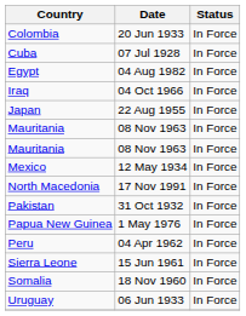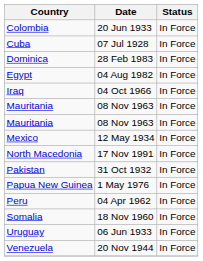 <table class="wikitable">
 <tr>
 <th>Country</th>
 <th>Date</th>
 <th>Status</th>
 </tr>
 <tr>
 <td><a href='#'>Colombia</a></td>
 <td>20 Jun 1933</td>
 <td>In Force</td>
 </tr>
 <tr>
 <td><a href='#'>Cuba</a></td>
 <td>07 Jul 1928</td>
 <td>In Force</td>
 </tr>
 <tr>
+<td><a href='#'>Dominica</a></td>
+<td>28 Feb 1983</td>
+<td>In Force</td>
+</tr>
+<tr>
 <td><a href='#'>Egypt</a></td>
 <td>04 Aug 1982</td>
 <td>In Force</td>
 </tr>
 <tr>
 <td><a href='#'>Iraq</a></td>
 <td>04 Oct 1966</td>
-<td>In Force</td>
-</tr>
-<tr>
-<td><a href='#'>Japan</a></td>
-<td>22 Aug 1955</td>
 <td>In Force</td>
 </tr>
 <tr>
 <td><a href='#'>Mauritania</a></td>
 <td>08 Nov 1963</td>
 <td>In Force</td>
 </tr>
 <tr>
 <td><a href='#'>Mauritania</a></td>
 <td>08 Nov 1963</td>
 <td>In Force</td>
 </tr>
 <tr>
 <td><a href='#'>Mexico</a></td>
 <td>12 May 1934</td>
 <td>In Force</td>
 </tr>
 <tr>
 <td><a href='#'>North Macedonia</a></td>
 <td>17 Nov 1991</td>
 <td>In Force</td>
 </tr>
 <tr>
 <td><a href='#'>Pakistan</a></td>
 <td>31 Oct 1932</td>
 <td>In Force</td>
 </tr>
 <tr>
 <td><a href='#'>Papua New Guinea</a></td>
 <td>1 May 1976</td>
 <td>In Force</td>
 </tr>
 <tr>
 <td><a href='#'>Peru</a></td>
 <td>04 Apr 1962</td>
 <td>In Force</td>
 </tr>
 <tr>
-<td><a href='#'>Sierra Leone</a></td>
-<td>15 Jun 1961</td>
-<td>In Force</td>
-</tr>
-<tr>
 <td><a href='#'>Somalia</a></td>
 <td>18 Nov 1960</td>
 <td>In Force</td>
 </tr>
 <tr>
 <td><a href='#'>Uruguay</a></td>
 <td>06 Jun 1933</td>
 <td>In Force</td>
 </tr>
 <tr>
+<td><a href='#'>Venezuela</a></td>
+<td>20 Nov 1944</td>
+<td>In Force</td>
+</tr>
+<tr>
 </tr>
 </table>
